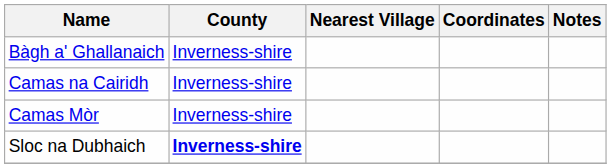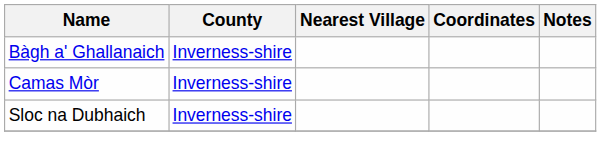 <table class="wikitable sortable" style="table-layout:fixed;background-color:#FEFEFE;font-size:95%;padding:0.30em;line-height:1.35em;">
 <tr>
 <th scope="col">Name</th>
 <th scope="col">County</th>
 <th scope="col">Nearest Village</th>
 <th scope="col" data-sort-type="number">Coordinates</th>
 <th scope="col">Notes</th>
 </tr>
 <tr>
 <td><a href='#'>Bàgh a' Ghallanaich</a></td>
 <td><a href='#'>Inverness-shire</a></td>
 <td></td>
 <td></td>
 <td></td>
 </tr>
 <tr>
-<td><a href='#'>Camas na Cairidh</a></td>
-<td><a href='#'>Inverness-shire</a></td>
-<td></td>
-<td></td>
-<td></td>
-</tr>
-<tr>
 <td><a href='#'>Camas Mòr</a></td>
 <td><a href='#'>Inverness-shire</a></td>
 <td></td>
 <td></td>
 <td></td>
 </tr>
 <tr>
 <td>Sloc na Dubhaich</td>
-<td><strong><a href='#'>Inverness-shire</a></strong></td>
+<td><a href='#'>Inverness-shire</a></td>
 <td></td>
 <td></td>
 <td></td>
 </tr>
 <tr>
 </tr>
 </table>
